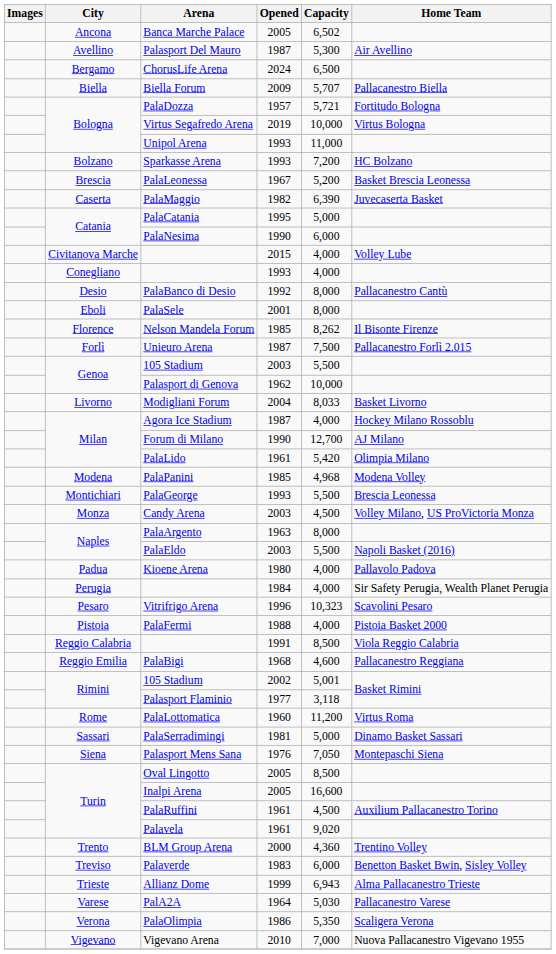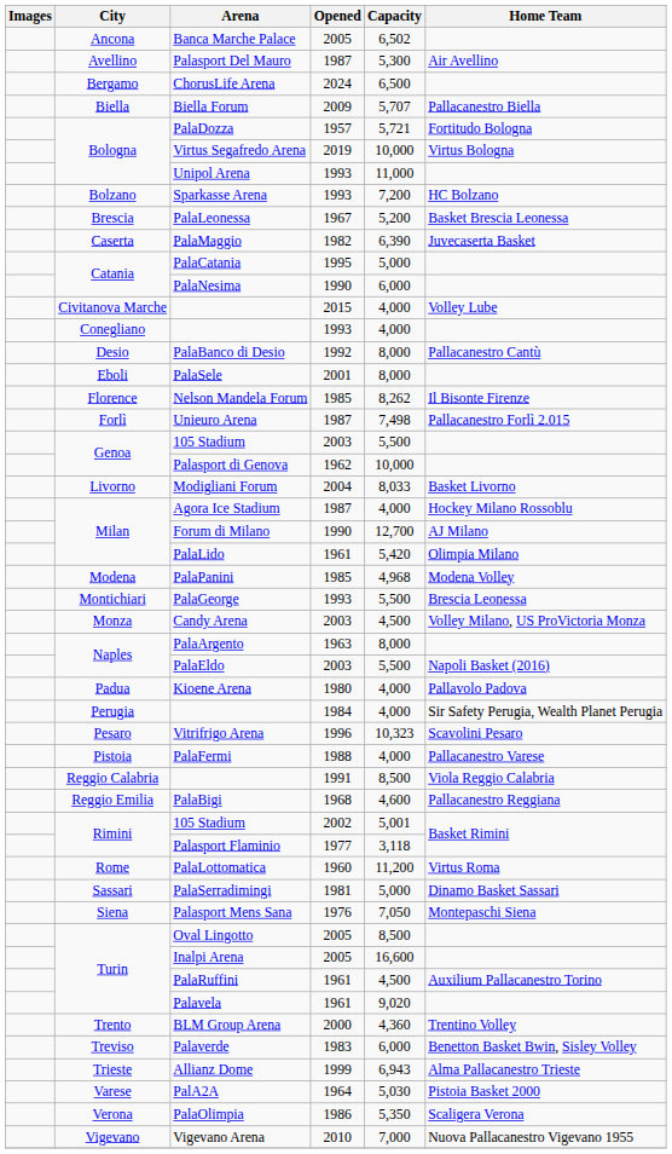 <table class="wikitable sortable">
 <tr>
 <th class="unsortable">Images</th>
 <th>City</th>
 <th>Arena</th>
 <th>Opened</th>
 <th>Capacity</th>
 <th>Home Team</th>
 </tr>
 <tr>
 <td></td>
 <td align="center"><a href='#'>Ancona</a></td>
 <td><a href='#'>Banca Marche Palace</a></td>
 <td align="center">2005</td>
 <td align="center">6,502</td>
 <td></td>
 </tr>
 <tr>
 <td></td>
 <td align="center"><a href='#'>Avellino</a></td>
 <td><a href='#'>Palasport Del Mauro</a></td>
 <td align="center">1987</td>
 <td align="center">5,300</td>
 <td><a href='#'>Air Avellino</a></td>
 </tr>
 <tr>
 <td></td>
 <td align="center"><a href='#'>Bergamo</a></td>
 <td><a href='#'>ChorusLife Arena</a></td>
 <td align="center">2024</td>
 <td align="center">6,500</td>
 <td></td>
 </tr>
 <tr>
 <td></td>
 <td align="center"><a href='#'>Biella</a></td>
 <td><a href='#'>Biella Forum</a></td>
 <td align="center">2009</td>
 <td align="center">5,707</td>
 <td><a href='#'>Pallacanestro Biella</a></td>
 </tr>
 <tr>
 <td></td>
 <td align="center" rowspan="3"><a href='#'>Bologna</a></td>
 <td><a href='#'>PalaDozza</a></td>
 <td align="center">1957</td>
 <td align="center">5,721</td>
 <td><a href='#'>Fortitudo Bologna</a></td>
 </tr>
 <tr>
 <td></td>
 <td><a href='#'>Virtus Segafredo Arena</a></td>
 <td align="center">2019</td>
 <td align="center">10,000</td>
 <td><a href='#'>Virtus Bologna</a></td>
 </tr>
 <tr>
 <td></td>
 <td><a href='#'>Unipol Arena</a></td>
 <td align="center">1993</td>
 <td align="center">11,000</td>
 <td></td>
 </tr>
 <tr>
 <td></td>
 <td align="center"><a href='#'>Bolzano</a></td>
 <td><a href='#'>Sparkasse Arena</a></td>
 <td align="center">1993</td>
 <td align="center">7,200</td>
 <td><a href='#'>HC Bolzano</a></td>
 </tr>
 <tr>
 <td></td>
 <td align="center"><a href='#'>Brescia</a></td>
 <td><a href='#'>PalaLeonessa</a></td>
 <td align="center">1967</td>
 <td align="center">5,200</td>
 <td><a href='#'>Basket Brescia Leonessa</a></td>
 </tr>
 <tr>
 <td></td>
 <td align="center"><a href='#'>Caserta</a></td>
 <td><a href='#'>PalaMaggio</a></td>
 <td align="center">1982</td>
 <td align="center">6,390</td>
 <td><a href='#'>Juvecaserta Basket</a></td>
 </tr>
 <tr>
 <td></td>
 <td align="center" rowspan="2"><a href='#'>Catania</a></td>
 <td><a href='#'>PalaCatania</a></td>
 <td align="center">1995</td>
 <td align="center">5,000</td>
 <td></td>
 </tr>
 <tr>
 <td></td>
 <td><a href='#'>PalaNesima</a></td>
 <td align="center">1990</td>
 <td align="center">6,000</td>
 <td></td>
 </tr>
 <tr>
 <td></td>
 <td align="center"><a href='#'>Civitanova Marche</a></td>
 <td></td>
 <td align="center">2015</td>
 <td align="center">4,000</td>
 <td><a href='#'>Volley Lube</a></td>
 </tr>
 <tr>
 <td></td>
 <td align="center"><a href='#'>Conegliano</a></td>
 <td></td>
 <td align="center">1993</td>
 <td align="center">4,000</td>
 <td></td>
 </tr>
 <tr>
 <td></td>
 <td align="center"><a href='#'>Desio</a></td>
 <td><a href='#'>PalaBanco di Desio</a></td>
 <td align="center">1992</td>
 <td align="center">8,000</td>
 <td><a href='#'>Pallacanestro Cantù</a></td>
 </tr>
 <tr>
 <td></td>
 <td align="center"><a href='#'>Eboli</a></td>
 <td><a href='#'>PalaSele</a></td>
 <td align="center">2001</td>
 <td align="center">8,000</td>
 <td></td>
 </tr>
 <tr>
 <td></td>
 <td align="center"><a href='#'>Florence</a></td>
 <td><a href='#'>Nelson Mandela Forum</a></td>
 <td align="center">1985</td>
 <td align="center">8,262</td>
 <td><a href='#'>Il Bisonte Firenze</a></td>
 </tr>
 <tr>
 <td></td>
 <td align="center"><a href='#'>Forlì</a></td>
 <td><a href='#'>Unieuro Arena</a></td>
 <td align="center">1987</td>
-<td align="center">7,500</td>
+<td align="center">7,498</td>
 <td><a href='#'>Pallacanestro Forlì 2.015</a></td>
 </tr>
 <tr>
 <td></td>
 <td align="center" rowspan="2"><a href='#'>Genoa</a></td>
 <td><a href='#'>105 Stadium</a></td>
 <td align="center">2003</td>
 <td align="center">5,500</td>
 <td></td>
 </tr>
 <tr>
 <td></td>
 <td><a href='#'>Palasport di Genova</a></td>
 <td align="center">1962</td>
 <td align="center">10,000</td>
 <td></td>
 </tr>
 <tr>
 <td></td>
 <td align="center"><a href='#'>Livorno</a></td>
 <td><a href='#'>Modigliani Forum</a></td>
 <td align="center">2004</td>
 <td align="center">8,033</td>
 <td><a href='#'>Basket Livorno</a></td>
 </tr>
 <tr>
 <td></td>
 <td align="center" rowspan="3"><a href='#'>Milan</a></td>
 <td><a href='#'>Agora Ice Stadium</a></td>
 <td align="center">1987</td>
 <td align="center">4,000</td>
 <td><a href='#'>Hockey Milano Rossoblu</a></td>
 </tr>
 <tr>
 <td></td>
 <td><a href='#'>Forum di Milano</a></td>
 <td align="center">1990</td>
 <td align="center">12,700</td>
 <td><a href='#'>AJ Milano</a></td>
 </tr>
 <tr>
 <td></td>
 <td><a href='#'>PalaLido</a></td>
 <td align="center">1961</td>
 <td align="center">5,420</td>
 <td><a href='#'>Olimpia Milano</a></td>
 </tr>
 <tr>
 <td></td>
 <td align="center"><a href='#'>Modena</a></td>
 <td><a href='#'>PalaPanini</a></td>
 <td align="center">1985</td>
 <td align="center">4,968</td>
 <td><a href='#'>Modena Volley</a></td>
 </tr>
 <tr>
 <td></td>
 <td align="center"><a href='#'>Montichiari</a></td>
 <td><a href='#'>PalaGeorge</a></td>
 <td align="center">1993</td>
 <td align="center">5,500</td>
 <td><a href='#'>Brescia Leonessa</a></td>
 </tr>
 <tr>
 <td></td>
 <td align="center"><a href='#'>Monza</a></td>
 <td><a href='#'>Candy Arena</a></td>
 <td align="center">2003</td>
 <td align="center">4,500</td>
 <td><a href='#'>Volley Milano</a>, <a href='#'>US ProVictoria Monza</a></td>
 </tr>
 <tr>
 <td></td>
 <td align="center" rowspan="2"><a href='#'>Naples</a></td>
 <td><a href='#'>PalaArgento</a></td>
 <td align="center">1963</td>
 <td align="center">8,000</td>
 <td></td>
 </tr>
 <tr>
 <td></td>
 <td><a href='#'>PalaEldo</a></td>
 <td align="center">2003</td>
 <td align="center">5,500</td>
 <td><a href='#'>Napoli Basket (2016)</a></td>
 </tr>
 <tr>
 <td></td>
 <td align="center"><a href='#'>Padua</a></td>
 <td><a href='#'>Kioene Arena</a></td>
 <td align="center">1980</td>
 <td align="center">4,000</td>
 <td><a href='#'>Pallavolo Padova</a></td>
 </tr>
 <tr>
 <td></td>
 <td align="center"><a href='#'>Perugia</a></td>
 <td></td>
 <td align="center">1984</td>
 <td align="center">4,000</td>
 <td>Sir Safety Perugia, Wealth Planet Perugia</td>
 </tr>
 <tr>
 <td></td>
 <td align="center"><a href='#'>Pesaro</a></td>
 <td><a href='#'>Vitrifrigo Arena</a></td>
 <td align="center">1996</td>
 <td align="center">10,323</td>
 <td><a href='#'>Scavolini Pesaro</a></td>
 </tr>
 <tr>
 <td></td>
 <td align="center"><a href='#'>Pistoia</a></td>
 <td><a href='#'>PalaFermi</a></td>
 <td align="center">1988</td>
 <td align="center">4,000</td>
-<td><a href='#'>Pistoia Basket 2000</a></td>
+<td><a href='#'>Pallacanestro Varese</a></td>
 </tr>
 <tr>
 <td></td>
 <td align="center"><a href='#'>Reggio Calabria</a></td>
 <td></td>
 <td align="center">1991</td>
 <td align="center">8,500</td>
 <td><a href='#'>Viola Reggio Calabria</a></td>
 </tr>
 <tr>
 <td></td>
 <td align="center"><a href='#'>Reggio Emilia</a></td>
 <td><a href='#'>PalaBigi</a></td>
 <td align="center">1968</td>
 <td align="center">4,600</td>
 <td><a href='#'>Pallacanestro Reggiana</a></td>
 </tr>
 <tr>
 <td></td>
 <td align="center" rowspan="2"><a href='#'>Rimini</a></td>
 <td><a href='#'>105 Stadium</a></td>
 <td align="center">2002</td>
 <td align="center">5,001</td>
 <td align="left" rowspan="2"><a href='#'>Basket Rimini</a></td>
 </tr>
 <tr>
 <td></td>
 <td><a href='#'>Palasport Flaminio</a></td>
 <td align="center">1977</td>
 <td align="center">3,118</td>
 </tr>
 <tr>
 <td></td>
 <td align="center"><a href='#'>Rome</a></td>
 <td><a href='#'>PalaLottomatica</a></td>
 <td align="center">1960</td>
 <td align="center">11,200</td>
 <td><a href='#'>Virtus Roma</a></td>
 </tr>
 <tr>
 <td></td>
 <td align="center"><a href='#'>Sassari</a></td>
 <td><a href='#'>PalaSerradimingi</a></td>
 <td align="center">1981</td>
 <td align="center">5,000</td>
 <td><a href='#'>Dinamo Basket Sassari</a></td>
 </tr>
 <tr>
 <td></td>
 <td align="center"><a href='#'>Siena</a></td>
 <td><a href='#'>Palasport Mens Sana</a></td>
 <td align="center">1976</td>
 <td align="center">7,050</td>
 <td><a href='#'>Montepaschi Siena</a></td>
 </tr>
 <tr>
 <td></td>
 <td align="center" rowspan="4"><a href='#'>Turin</a></td>
 <td><a href='#'>Oval Lingotto</a></td>
 <td align="center">2005</td>
 <td align="center">8,500</td>
 <td></td>
 </tr>
 <tr>
 <td></td>
 <td><a href='#'>Inalpi Arena</a></td>
 <td align="center">2005</td>
 <td align="center">16,600</td>
 <td></td>
 </tr>
 <tr>
 <td></td>
 <td><a href='#'>PalaRuffini</a></td>
 <td align="center">1961</td>
 <td align="center">4,500</td>
 <td><a href='#'>Auxilium Pallacanestro Torino</a></td>
 </tr>
 <tr>
 <td></td>
 <td><a href='#'>Palavela</a></td>
 <td align="center">1961</td>
 <td align="center">9,020</td>
 <td></td>
 </tr>
 <tr>
 <td></td>
 <td align="center"><a href='#'>Trento</a></td>
 <td><a href='#'>BLM Group Arena</a></td>
 <td align="center">2000</td>
 <td align="center">4,360</td>
 <td><a href='#'>Trentino Volley</a></td>
 </tr>
 <tr>
 <td></td>
 <td align="center"><a href='#'>Treviso</a></td>
 <td><a href='#'>Palaverde</a></td>
 <td align="center">1983</td>
 <td align="center">6,000</td>
 <td><a href='#'>Benetton Basket Bwin</a>, <a href='#'>Sisley Volley</a></td>
 </tr>
 <tr>
 <td></td>
 <td align="center"><a href='#'>Trieste</a></td>
 <td><a href='#'>Allianz Dome</a></td>
 <td align="center">1999</td>
 <td align="center">6,943</td>
 <td><a href='#'>Alma Pallacanestro Trieste</a></td>
 </tr>
 <tr>
 <td></td>
 <td align="center"><a href='#'>Varese</a></td>
 <td><a href='#'>PalA2A</a></td>
 <td align="center">1964</td>
 <td align="center">5,030</td>
-<td><a href='#'>Pallacanestro Varese</a></td>
+<td><a href='#'>Pistoia Basket 2000</a></td>
 </tr>
 <tr>
 <td></td>
 <td align="center"><a href='#'>Verona</a></td>
 <td><a href='#'>PalaOlimpia</a></td>
 <td align="center">1986</td>
 <td align="center">5,350</td>
 <td><a href='#'>Scaligera Verona</a></td>
 </tr>
 <tr>
 <td></td>
 <td align="center"><a href='#'>Vigevano</a></td>
 <td>Vigevano Arena</td>
 <td align="center">2010</td>
 <td align="center">7,000</td>
 <td>Nuova Pallacanestro Vigevano 1955</td>
 </tr>
 <tr>
 </tr>
 </table>
